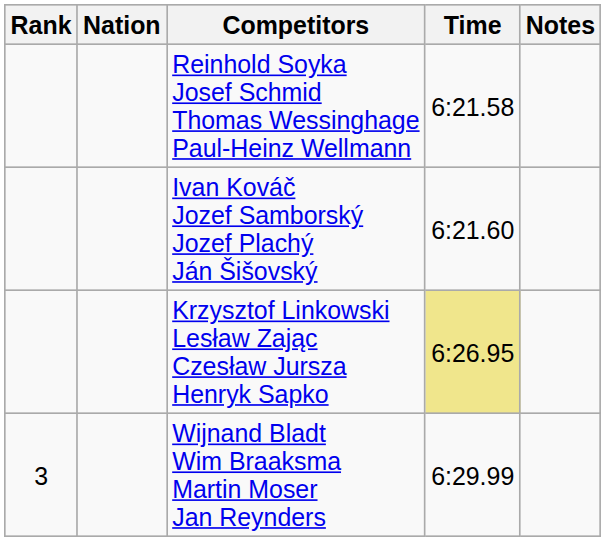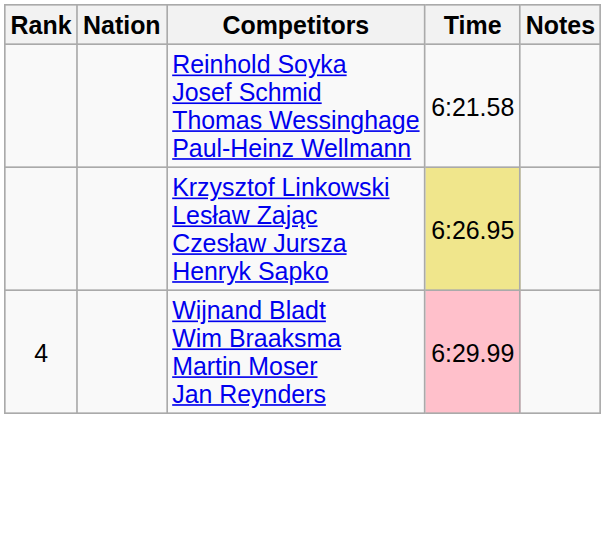 <table class="wikitable sortable" style="text-align:center; font-size:95%">
 <tr>
 <th>Rank</th>
 <th>Nation</th>
 <th>Competitors</th>
 <th>Time</th>
 <th>Notes</th>
 </tr>
 <tr>
 <td></td>
 <td align=left></td>
 <td align=left><a href='#'>Reinhold Soyka</a><br><a href='#'>Josef Schmid</a><br><a href='#'>Thomas Wessinghage</a><br><a href='#'>Paul-Heinz Wellmann</a></td>
 <td>6:21.58</td>
 <td></td>
 </tr>
 <tr>
 <td></td>
 <td align=left></td>
-<td align=left><a href='#'>Ivan Kováč</a><br><a href='#'>Jozef Samborský</a><br><a href='#'>Jozef Plachý</a><br><a href='#'>Ján Šišovský</a></td>
-<td>6:21.60</td>
-<td></td>
-</tr>
-<tr>
-<td></td>
-<td align=left></td>
 <td align=left><a href='#'>Krzysztof Linkowski</a><br><a href='#'>Lesław Zając</a><br><a href='#'>Czesław Jursza</a><br><a href='#'>Henryk Sapko</a></td>
 <td style="background: khaki;">6:26.95</td>
 <td></td>
 </tr>
 <tr>
-<td>3</td>
+<td>4</td>
 <td align=left></td>
 <td align=left><a href='#'>Wijnand Bladt</a><br><a href='#'>Wim Braaksma</a><br><a href='#'>Martin Moser</a><br><a href='#'>Jan Reynders</a></td>
-<td>6:29.99</td>
+<td style="background: pink;">6:29.99</td>
 <td></td>
 </tr>
 </table>
